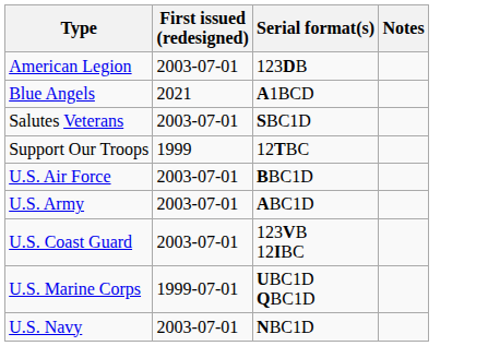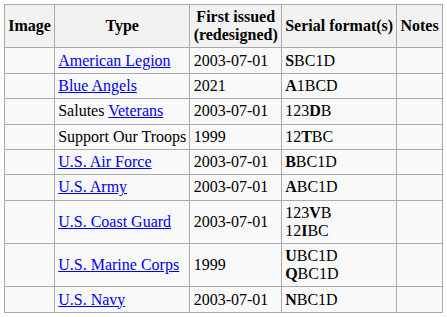 <table class="wikitable">
 <tr>
+<th>Image</th>
 <th>Type</th>
 <th>First issued<br>(redesigned)</th>
 <th>Serial format(s)</th>
 <th>Notes</th>
 </tr>
 <tr>
+<td></td>
 <td><a href='#'>American Legion</a></td>
 <td>2003-07-01</td>
-<td>123<strong>D</strong>B</td>
+<td><strong>S</strong>BC1D</td>
 <td></td>
 </tr>
 <tr>
+<td></td>
 <td><a href='#'>Blue Angels</a></td>
 <td>2021</td>
 <td><strong>A</strong>1BCD</td>
 <td></td>
 </tr>
 <tr>
+<td></td>
 <td>Salutes <a href='#'>Veterans</a></td>
 <td>2003-07-01</td>
-<td><strong>S</strong>BC1D</td>
+<td>123<strong>D</strong>B</td>
 <td></td>
 </tr>
 <tr>
+<td></td>
 <td>Support Our Troops</td>
 <td>1999</td>
 <td>12<strong>T</strong>BC</td>
 <td></td>
 </tr>
 <tr>
+<td></td>
 <td><a href='#'>U.S. Air Force</a></td>
 <td>2003-07-01</td>
 <td><strong>B</strong>BC1D</td>
 <td></td>
 </tr>
 <tr>
+<td></td>
 <td><a href='#'>U.S. Army</a></td>
 <td>2003-07-01</td>
 <td><strong>A</strong>BC1D</td>
 <td></td>
 </tr>
 <tr>
+<td></td>
 <td><a href='#'>U.S. Coast Guard</a></td>
 <td>2003-07-01</td>
 <td>123<strong>V</strong>B<br>12<strong>I</strong>BC</td>
 <td></td>
 </tr>
 <tr>
+<td></td>
 <td><a href='#'>U.S. Marine Corps</a></td>
-<td>1999-07-01</td>
+<td>1999</td>
 <td><strong>U</strong>BC1D<br><strong>Q</strong>BC1D</td>
 <td></td>
 </tr>
 <tr>
+<td></td>
 <td><a href='#'>U.S. Navy</a></td>
 <td>2003-07-01</td>
 <td><strong>N</strong>BC1D</td>
 <td></td>
 </tr>
 </table>
